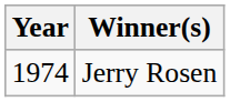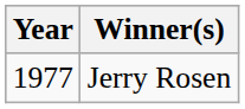 <table class="wikitable sortable">
 <tr>
 <th>Year</th>
 <th>Winner(s)</th>
 </tr>
 <tr>
-<td>1974</td>
+<td>1977</td>
 <td>Jerry Rosen</td>
 </tr>
 </table>
